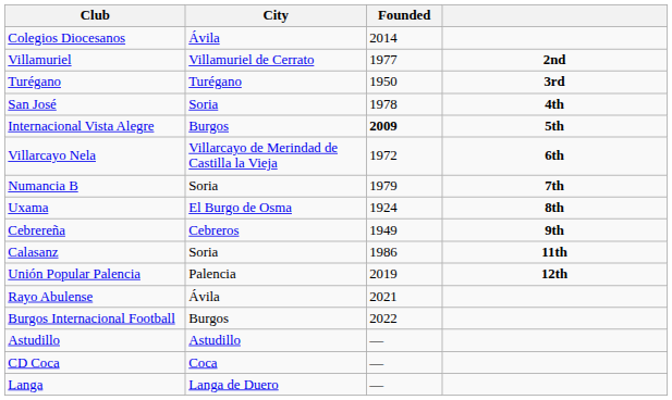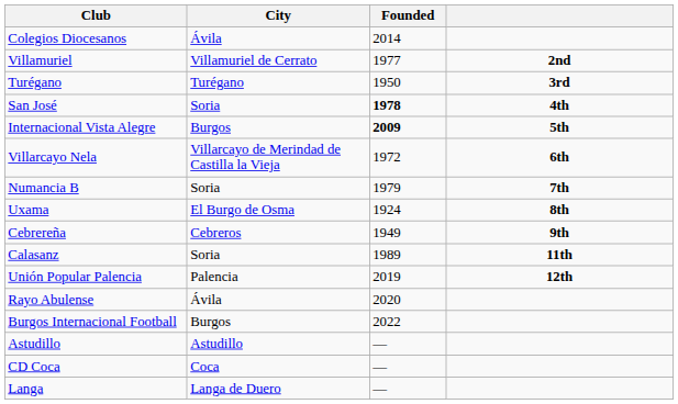 <table class="wikitable sortable">
 <tr>
 <th width=200>Club</th>
 <th width=200>City</th>
 <th width=80>Founded</th>
 <th width=250></th>
 </tr>
 <tr>
 <td><a href='#'>Colegios Diocesanos</a></td>
 <td><a href='#'>Ávila</a></td>
 <td>2014</td>
 <td align=center><strong></strong></td>
 </tr>
 <tr>
 <td><a href='#'>Villamuriel</a></td>
 <td><a href='#'>Villamuriel de Cerrato</a></td>
 <td>1977</td>
 <td align=center><strong>2nd</strong></td>
 </tr>
 <tr>
 <td><a href='#'>Turégano</a></td>
 <td><a href='#'>Turégano</a></td>
 <td>1950</td>
 <td align=center><strong>3rd</strong></td>
 </tr>
 <tr>
 <td><a href='#'>San José</a></td>
 <td><a href='#'>Soria</a></td>
-<td>1978</td>
+<td><strong>1978</strong></td>
 <td align=center><strong>4th</strong></td>
 </tr>
 <tr>
 <td><a href='#'>Internacional Vista Alegre</a></td>
 <td><a href='#'>Burgos</a></td>
 <td><strong>2009</strong></td>
 <td align=center><strong>5th</strong></td>
 </tr>
 <tr>
 <td><a href='#'>Villarcayo Nela</a></td>
 <td><a href='#'>Villarcayo de Merindad de Castilla la Vieja</a></td>
 <td>1972</td>
 <td align=center><strong>6th</strong></td>
 </tr>
 <tr>
 <td><a href='#'>Numancia B</a></td>
 <td>Soria</td>
 <td>1979</td>
 <td align=center><strong>7th</strong></td>
 </tr>
 <tr>
 <td><a href='#'>Uxama</a></td>
 <td><a href='#'>El Burgo de Osma</a></td>
 <td>1924</td>
 <td align=center><strong>8th</strong></td>
 </tr>
 <tr>
 <td><a href='#'>Cebrereña</a></td>
 <td><a href='#'>Cebreros</a></td>
 <td>1949</td>
 <td align=center><strong>9th</strong></td>
 </tr>
 <tr>
 <td><a href='#'>Calasanz</a></td>
 <td>Soria</td>
-<td>1986</td>
+<td>1989</td>
 <td align=center><strong>11th</strong></td>
 </tr>
 <tr>
 <td><a href='#'>Unión Popular Palencia</a></td>
 <td>Palencia</td>
 <td>2019</td>
 <td align=center><strong>12th</strong></td>
 </tr>
 <tr>
 <td><a href='#'>Rayo Abulense</a></td>
 <td>Ávila</td>
-<td>2021</td>
+<td>2020</td>
 <td align=center><strong></strong></td>
 </tr>
 <tr>
 <td><a href='#'>Burgos Internacional Football</a></td>
 <td>Burgos</td>
 <td>2022</td>
 <td align=center><strong></strong></td>
 </tr>
 <tr>
 <td><a href='#'>Astudillo</a></td>
 <td><a href='#'>Astudillo</a></td>
 <td>—</td>
 <td align=center><strong></strong></td>
 </tr>
 <tr>
 <td><a href='#'>CD Coca</a></td>
 <td><a href='#'>Coca</a></td>
 <td>—</td>
 <td align=center><strong></strong></td>
 </tr>
 <tr>
 <td><a href='#'>Langa</a></td>
 <td><a href='#'>Langa de Duero</a></td>
 <td>—</td>
 <td align=center><strong></strong></td>
 </tr>
 </table>
